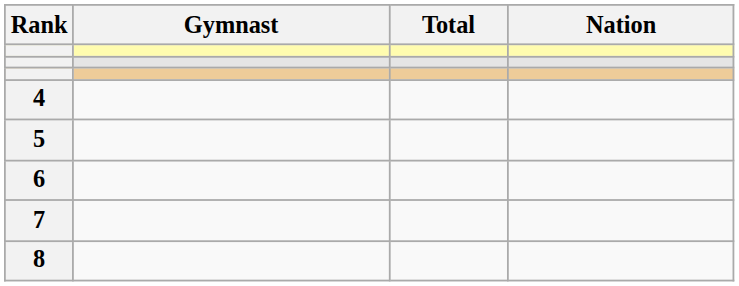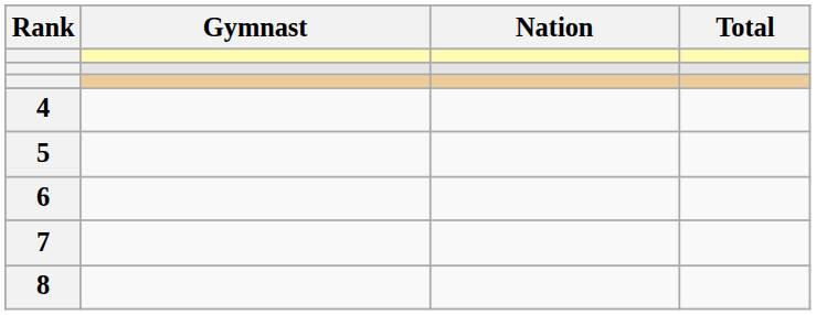 <table class="wikitable sortable" style="text-align:center; font-size:85%">
 <tr>
 <th scope="col" style="width:20px;">Rank</th>
 <th ! scope="col" style="width:170px;">Gymnast</th>
+<th ! scope="col" style="width:120px;">Nation</th>
 <th ! scope="col" style="width:60px;">Total</th>
-<th ! scope="col" style="width:120px;">Nation</th>
 </tr>
 <tr bgcolor=fffcaf>
 <th scope=row></th>
 <td align=left></td>
 <td></td>
 <td></td>
 </tr>
 <tr bgcolor=e5e5e5>
 <th scope=row></th>
 <td align=left></td>
 <td></td>
 <td></td>
 </tr>
 <tr bgcolor=eecc99>
 <th scope=row></th>
 <td align=left></td>
 <td></td>
 <td></td>
 </tr>
 <tr>
 <th scope=row>4</th>
 <td align=left></td>
 <td></td>
 <td></td>
 </tr>
 <tr>
 <th scope=row>5</th>
 <td align=left></td>
 <td></td>
 <td></td>
 </tr>
 <tr>
 <th scope=row>6</th>
 <td align=left></td>
 <td></td>
 <td></td>
 </tr>
 <tr>
 <th scope=row>7</th>
 <td align=left></td>
 <td></td>
 <td></td>
 </tr>
 <tr>
 <th scope=row>8</th>
 <td align=left></td>
 <td></td>
 <td></td>
 </tr>
 </table>
